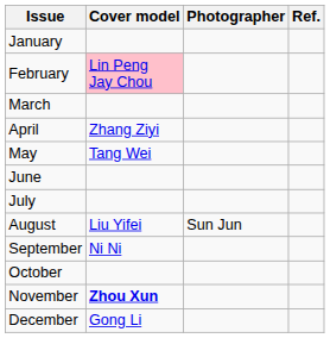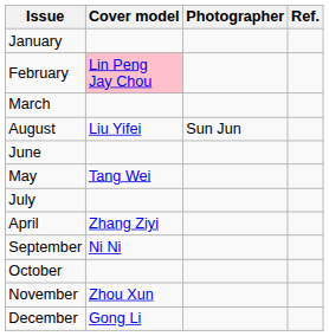 <table class="sortable wikitable">
 <tr>
 <th>Issue</th>
 <th>Cover model</th>
 <th>Photographer</th>
 <th>Ref.</th>
 </tr>
 <tr>
 <td>January</td>
 <td></td>
 <td></td>
 <td></td>
 </tr>
 <tr>
 <td>February</td>
 <td style="background: pink;"><a href='#'>Lin Peng</a><br><a href='#'>Jay Chou</a></td>
 <td></td>
 <td></td>
 </tr>
 <tr>
 <td>March</td>
 <td></td>
 <td></td>
 <td></td>
 </tr>
 <tr>
-<td>April</td>
-<td><a href='#'>Zhang Ziyi</a></td>
+<td>August</td>
+<td><a href='#'>Liu Yifei</a></td>
+<td>Sun Jun</td>
+<td></td>
+</tr>
+<tr>
+<td>June</td>
+<td></td>
 <td></td>
 <td></td>
 </tr>
 <tr>
 <td>May</td>
 <td><a href='#'>Tang Wei</a></td>
 <td></td>
 <td></td>
 </tr>
 <tr>
-<td>June</td>
-<td></td>
-<td></td>
-<td></td>
-</tr>
-<tr>
 <td>July</td>
 <td></td>
 <td></td>
 <td></td>
 </tr>
 <tr>
-<td>August</td>
-<td><a href='#'>Liu Yifei</a></td>
-<td>Sun Jun</td>
+<td>April</td>
+<td><a href='#'>Zhang Ziyi</a></td>
+<td></td>
 <td></td>
 </tr>
 <tr>
 <td>September</td>
 <td><a href='#'>Ni Ni</a></td>
 <td></td>
 <td></td>
 </tr>
 <tr>
 <td>October</td>
 <td></td>
 <td></td>
 <td></td>
 </tr>
 <tr>
 <td>November</td>
-<td><strong><a href='#'>Zhou Xun</a></strong></td>
+<td><a href='#'>Zhou Xun</a></td>
 <td></td>
 <td></td>
 </tr>
 <tr>
 <td>December</td>
 <td><a href='#'>Gong Li</a></td>
 <td></td>
 <td></td>
 </tr>
 </table>
